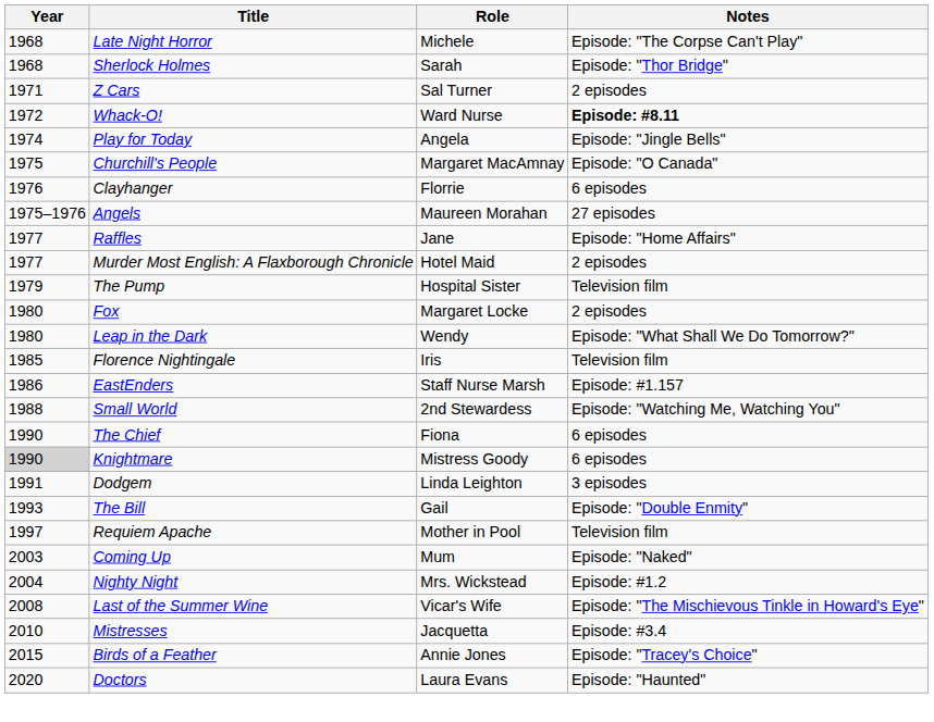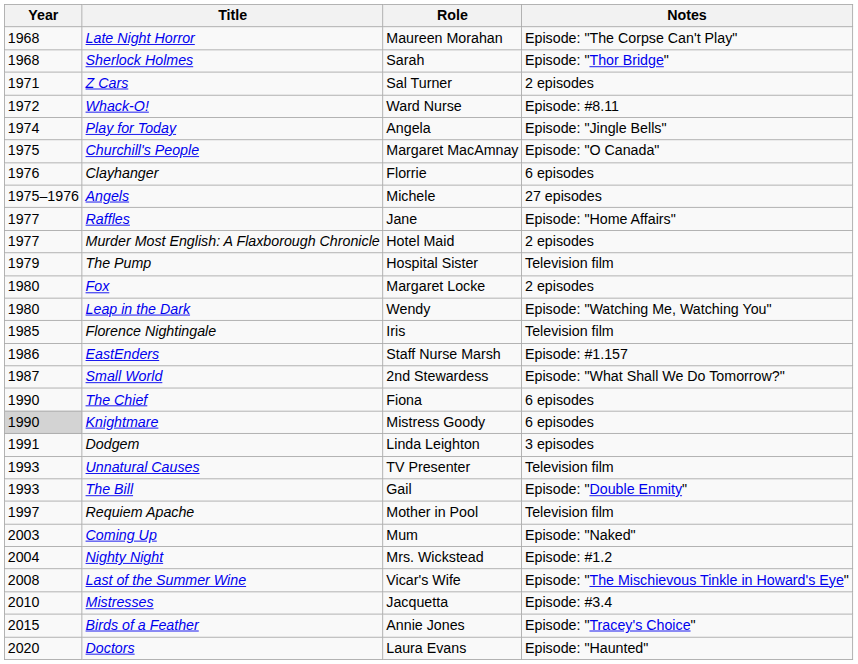 <table class="wikitable sortable">
 <tr>
 <th>Year</th>
 <th>Title</th>
 <th>Role</th>
 <th class="unsortable">Notes</th>
 </tr>
 <tr>
 <td>1968</td>
 <td><em><a href='#'>Late Night Horror</a></em></td>
-<td>Michele</td>
+<td>Maureen Morahan</td>
 <td>Episode: "The Corpse Can't Play"</td>
 </tr>
 <tr>
 <td>1968</td>
 <td><em><a href='#'>Sherlock Holmes</a></em></td>
 <td>Sarah</td>
 <td>Episode: "<a href='#'>Thor Bridge</a>"</td>
 </tr>
 <tr>
 <td>1971</td>
 <td><em><a href='#'>Z Cars</a></em></td>
 <td>Sal Turner</td>
 <td>2 episodes</td>
 </tr>
 <tr>
 <td>1972</td>
 <td><em><a href='#'>Whack-O!</a></em></td>
 <td>Ward Nurse</td>
-<td><strong>Episode: #8.11</strong></td>
+<td>Episode: #8.11</td>
 </tr>
 <tr>
 <td>1974</td>
 <td><em><a href='#'>Play for Today</a></em></td>
 <td>Angela</td>
 <td>Episode: "Jingle Bells"</td>
 </tr>
 <tr>
 <td>1975</td>
 <td><em><a href='#'>Churchill's People</a></em></td>
 <td>Margaret MacAmnay</td>
 <td>Episode: "O Canada"</td>
 </tr>
 <tr>
 <td>1976</td>
 <td><em>Clayhanger</em></td>
 <td>Florrie</td>
 <td>6 episodes</td>
 </tr>
 <tr>
 <td>1975–1976</td>
 <td><em><a href='#'>Angels</a></em></td>
-<td>Maureen Morahan</td>
+<td>Michele</td>
 <td>27 episodes</td>
 </tr>
 <tr>
 <td>1977</td>
 <td><em><a href='#'>Raffles</a></em></td>
 <td>Jane</td>
 <td>Episode: "Home Affairs"</td>
 </tr>
 <tr>
 <td>1977</td>
 <td><em>Murder Most English: A Flaxborough Chronicle</em></td>
 <td>Hotel Maid</td>
 <td>2 episodes</td>
 </tr>
 <tr>
 <td>1979</td>
 <td><em>The Pump</em></td>
 <td>Hospital Sister</td>
 <td>Television film</td>
 </tr>
 <tr>
 <td>1980</td>
 <td><em><a href='#'>Fox</a></em></td>
 <td>Margaret Locke</td>
 <td>2 episodes</td>
 </tr>
 <tr>
 <td>1980</td>
 <td><em><a href='#'>Leap in the Dark</a></em></td>
 <td>Wendy</td>
-<td>Episode: "What Shall We Do Tomorrow?"</td>
+<td>Episode: "Watching Me, Watching You"</td>
 </tr>
 <tr>
 <td>1985</td>
 <td><em>Florence Nightingale</em></td>
 <td>Iris</td>
 <td>Television film</td>
 </tr>
 <tr>
 <td>1986</td>
 <td><em><a href='#'>EastEnders</a></em></td>
 <td>Staff Nurse Marsh</td>
 <td>Episode: #1.157</td>
 </tr>
 <tr>
-<td>1988</td>
+<td>1987</td>
 <td><em><a href='#'>Small World</a></em></td>
 <td>2nd Stewardess</td>
-<td>Episode: "Watching Me, Watching You"</td>
+<td>Episode: "What Shall We Do Tomorrow?"</td>
 </tr>
 <tr>
 <td>1990</td>
 <td><em><a href='#'>The Chief</a></em></td>
 <td>Fiona</td>
 <td>6 episodes</td>
 </tr>
 <tr>
 <td style="background: lightgrey;">1990</td>
 <td><em><a href='#'>Knightmare</a></em></td>
 <td>Mistress Goody</td>
 <td>6 episodes</td>
 </tr>
 <tr>
 <td>1991</td>
 <td><em>Dodgem</em></td>
 <td>Linda Leighton</td>
 <td>3 episodes</td>
+</tr>
+<tr>
+<td>1993</td>
+<td><em><a href='#'>Unnatural Causes</a></em></td>
+<td>TV Presenter</td>
+<td>Television film</td>
 </tr>
 <tr>
 <td>1993</td>
 <td><em><a href='#'>The Bill</a></em></td>
 <td>Gail</td>
 <td>Episode: "<a href='#'>Double Enmity</a>"</td>
 </tr>
 <tr>
 <td>1997</td>
 <td><em>Requiem Apache</em></td>
 <td>Mother in Pool</td>
 <td>Television film</td>
 </tr>
 <tr>
 <td>2003</td>
 <td><em><a href='#'>Coming Up</a></em></td>
 <td>Mum</td>
 <td>Episode: "Naked"</td>
 </tr>
 <tr>
 <td>2004</td>
 <td><em><a href='#'>Nighty Night</a></em></td>
 <td>Mrs. Wickstead</td>
 <td>Episode: #1.2</td>
 </tr>
 <tr>
 <td>2008</td>
 <td><em><a href='#'>Last of the Summer Wine</a></em></td>
 <td>Vicar's Wife</td>
 <td>Episode: "<a href='#'>The Mischievous Tinkle in Howard's Eye</a>"</td>
 </tr>
 <tr>
 <td>2010</td>
 <td><em><a href='#'>Mistresses</a></em></td>
 <td>Jacquetta</td>
 <td>Episode: #3.4</td>
 </tr>
 <tr>
 <td>2015</td>
 <td><em><a href='#'>Birds of a Feather</a></em></td>
 <td>Annie Jones</td>
 <td>Episode: "<a href='#'>Tracey's Choice</a>"</td>
 </tr>
 <tr>
 <td>2020</td>
 <td><em><a href='#'>Doctors</a></em></td>
 <td>Laura Evans</td>
 <td>Episode: "Haunted"</td>
 </tr>
 </table>
